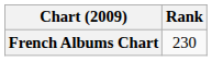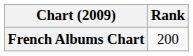 <table class="wikitable plainrowheaders">
 <tr>
 <th scope="col">Chart (2009)</th>
 <th scope="col">Rank</th>
 </tr>
 <tr>
 <th scope="row">French Albums Chart</th>
-<td align=center>230</td>
+<td align=center>200</td>
 </tr>
 </table>
